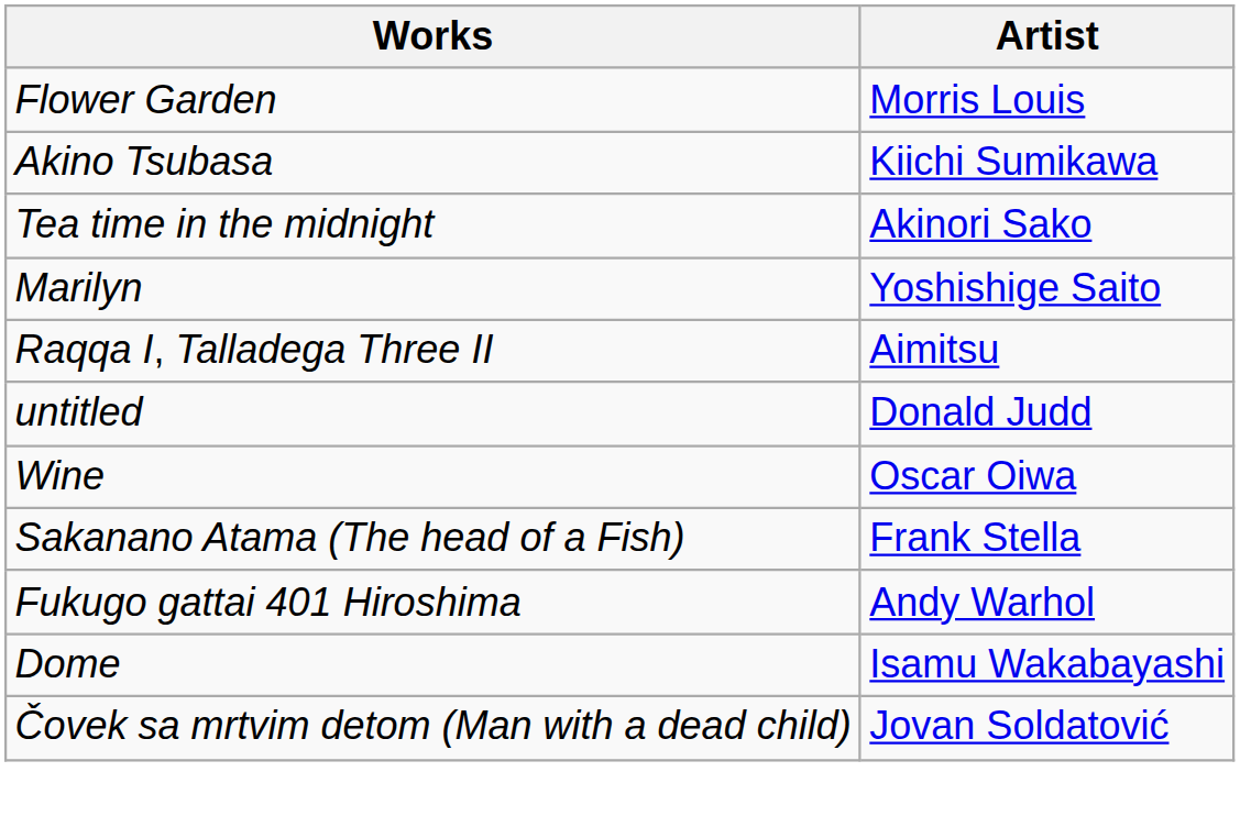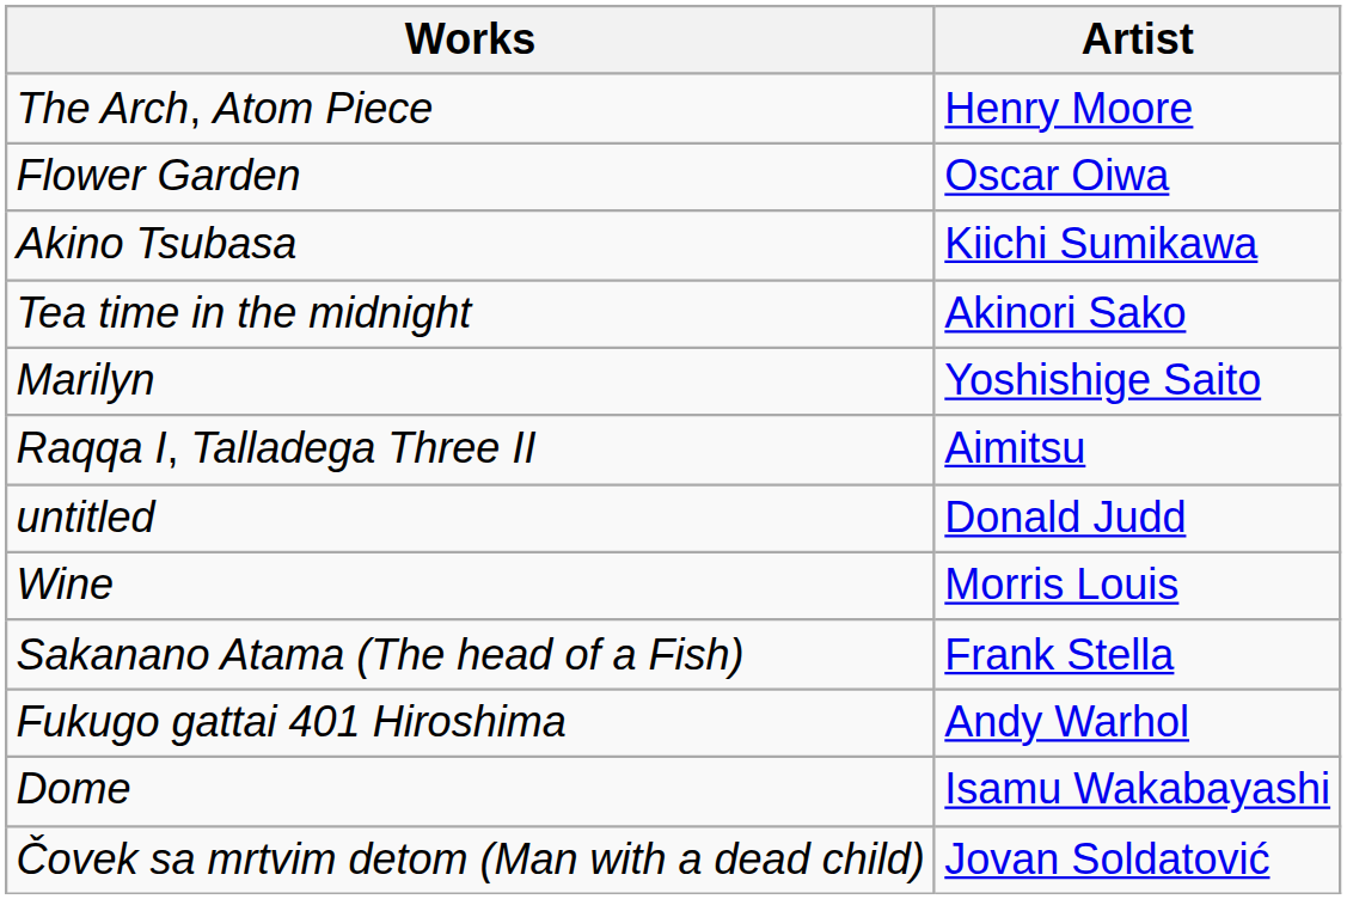 <table class="wikitable">
 <tr>
 <th scope="col">Works</th>
 <th scope="col">Artist</th>
 </tr>
 <tr>
+<td><em>The Arch</em>, <em>Atom Piece</em> </td>
+<td><a href='#'>Henry Moore</a></td>
+</tr>
+<tr>
 <td><em>Flower Garden</em> </td>
-<td><a href='#'>Morris Louis</a></td>
+<td><a href='#'>Oscar Oiwa</a></td>
 </tr>
 <tr>
 <td><em>Akino Tsubasa</em></td>
 <td><a href='#'>Kiichi Sumikawa</a></td>
 </tr>
 <tr>
 <td><em>Tea time in the midnight</em></td>
 <td><a href='#'>Akinori Sako</a></td>
 </tr>
 <tr>
 <td><em>Marilyn</em></td>
 <td><a href='#'>Yoshishige Saito</a></td>
 </tr>
 <tr>
 <td><em>Raqqa I</em>, <em>Talladega Three II</em></td>
 <td><a href='#'>Aimitsu</a></td>
 </tr>
 <tr>
 <td><em>untitled</em></td>
 <td><a href='#'>Donald Judd</a></td>
 </tr>
 <tr>
 <td><em>Wine</em></td>
-<td><a href='#'>Oscar Oiwa</a></td>
+<td><a href='#'>Morris Louis</a></td>
 </tr>
 <tr>
 <td><em>Sakanano Atama (The head of a Fish)</em></td>
 <td><a href='#'>Frank Stella</a></td>
 </tr>
 <tr>
 <td><em>Fukugo gattai 401 Hiroshima</em></td>
 <td><a href='#'>Andy Warhol</a></td>
 </tr>
 <tr>
 <td><em>Dome</em></td>
 <td><a href='#'>Isamu Wakabayashi</a></td>
 </tr>
 <tr>
 <td><em>Čovek sa mrtvim detom (Man with a dead child)</em></td>
 <td><a href='#'>Jovan Soldatović</a></td>
 </tr>
 </table>
